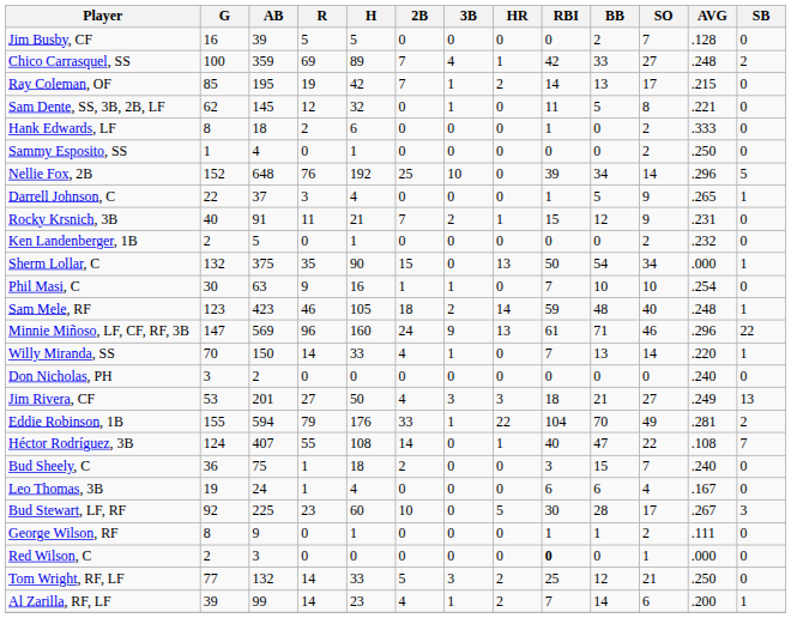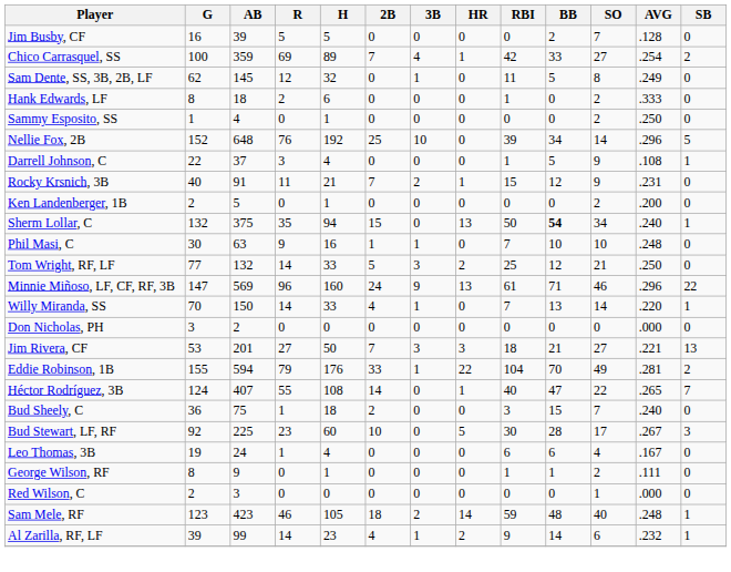 <table class="wikitable sortable">
 <tr>
 <th width="24%">Player</th>
 <th width="6%">G</th>
 <th width="6%">AB</th>
 <th width="6%">R</th>
 <th width="6%">H</th>
 <th width="6%">2B</th>
 <th width="6%">3B</th>
 <th width="6%">HR</th>
 <th width="6%">RBI</th>
 <th width="6%">BB</th>
 <th width="6%">SO</th>
 <th width="6%">AVG</th>
 <th width="6%">SB</th>
 </tr>
 <tr>
 <td><a href='#'>Jim Busby</a>, CF</td>
 <td>16</td>
 <td>39</td>
 <td>5</td>
 <td>5</td>
 <td>0</td>
 <td>0</td>
 <td>0</td>
 <td>0</td>
 <td>2</td>
 <td>7</td>
 <td>.128</td>
 <td>0</td>
 </tr>
 <tr>
 <td><a href='#'>Chico Carrasquel</a>, SS</td>
 <td>100</td>
 <td>359</td>
 <td>69</td>
 <td>89</td>
 <td>7</td>
 <td>4</td>
 <td>1</td>
 <td>42</td>
 <td>33</td>
 <td>27</td>
-<td>.248</td>
+<td>.254</td>
 <td>2</td>
-</tr>
-<tr>
-<td><a href='#'>Ray Coleman</a>, OF</td>
-<td>85</td>
-<td>195</td>
-<td>19</td>
-<td>42</td>
-<td>7</td>
-<td>1</td>
-<td>2</td>
-<td>14</td>
-<td>13</td>
-<td>17</td>
-<td>.215</td>
-<td>0</td>
 </tr>
 <tr>
 <td><a href='#'>Sam Dente</a>, SS, 3B, 2B, LF</td>
 <td>62</td>
 <td>145</td>
 <td>12</td>
 <td>32</td>
 <td>0</td>
 <td>1</td>
 <td>0</td>
 <td>11</td>
 <td>5</td>
 <td>8</td>
-<td>.221</td>
+<td>.249</td>
 <td>0</td>
 </tr>
 <tr>
 <td><a href='#'>Hank Edwards</a>, LF</td>
 <td>8</td>
 <td>18</td>
 <td>2</td>
 <td>6</td>
 <td>0</td>
 <td>0</td>
 <td>0</td>
 <td>1</td>
 <td>0</td>
 <td>2</td>
 <td>.333</td>
 <td>0</td>
 </tr>
 <tr>
 <td><a href='#'>Sammy Esposito</a>, SS</td>
 <td>1</td>
 <td>4</td>
 <td>0</td>
 <td>1</td>
 <td>0</td>
 <td>0</td>
 <td>0</td>
 <td>0</td>
 <td>0</td>
 <td>2</td>
 <td>.250</td>
 <td>0</td>
 </tr>
 <tr>
 <td><a href='#'>Nellie Fox</a>, 2B</td>
 <td>152</td>
 <td>648</td>
 <td>76</td>
 <td>192</td>
 <td>25</td>
 <td>10</td>
 <td>0</td>
 <td>39</td>
 <td>34</td>
 <td>14</td>
 <td>.296</td>
 <td>5</td>
 </tr>
 <tr>
 <td><a href='#'>Darrell Johnson</a>, C</td>
 <td>22</td>
 <td>37</td>
 <td>3</td>
 <td>4</td>
 <td>0</td>
 <td>0</td>
 <td>0</td>
 <td>1</td>
 <td>5</td>
 <td>9</td>
-<td>.265</td>
+<td>.108</td>
 <td>1</td>
 </tr>
 <tr>
 <td><a href='#'>Rocky Krsnich</a>, 3B</td>
 <td>40</td>
 <td>91</td>
 <td>11</td>
 <td>21</td>
 <td>7</td>
 <td>2</td>
 <td>1</td>
 <td>15</td>
 <td>12</td>
 <td>9</td>
 <td>.231</td>
 <td>0</td>
 </tr>
 <tr>
 <td><a href='#'>Ken Landenberger</a>, 1B</td>
 <td>2</td>
 <td>5</td>
 <td>0</td>
 <td>1</td>
 <td>0</td>
 <td>0</td>
 <td>0</td>
 <td>0</td>
 <td>0</td>
 <td>2</td>
-<td>.232</td>
+<td>.200</td>
 <td>0</td>
 </tr>
 <tr>
 <td><a href='#'>Sherm Lollar</a>, C</td>
 <td>132</td>
 <td>375</td>
 <td>35</td>
-<td>90</td>
+<td>94</td>
 <td>15</td>
 <td>0</td>
 <td>13</td>
 <td>50</td>
-<td>54</td>
+<td><strong>54</strong></td>
 <td>34</td>
-<td>.000</td>
+<td>.240</td>
 <td>1</td>
 </tr>
 <tr>
 <td><a href='#'>Phil Masi</a>, C</td>
 <td>30</td>
 <td>63</td>
 <td>9</td>
 <td>16</td>
 <td>1</td>
 <td>1</td>
 <td>0</td>
 <td>7</td>
 <td>10</td>
 <td>10</td>
-<td>.254</td>
+<td>.248</td>
 <td>0</td>
 </tr>
 <tr>
-<td><a href='#'>Sam Mele</a>, RF</td>
-<td>123</td>
-<td>423</td>
-<td>46</td>
-<td>105</td>
-<td>18</td>
+<td><a href='#'>Tom Wright</a>, RF, LF</td>
+<td>77</td>
+<td>132</td>
+<td>14</td>
+<td>33</td>
+<td>5</td>
+<td>3</td>
 <td>2</td>
-<td>14</td>
-<td>59</td>
-<td>48</td>
-<td>40</td>
-<td>.248</td>
-<td>1</td>
+<td>25</td>
+<td>12</td>
+<td>21</td>
+<td>.250</td>
+<td>0</td>
 </tr>
 <tr>
 <td><a href='#'>Minnie Miñoso</a>, LF, CF, RF, 3B</td>
 <td>147</td>
 <td>569</td>
 <td>96</td>
 <td>160</td>
 <td>24</td>
 <td>9</td>
 <td>13</td>
 <td>61</td>
 <td>71</td>
 <td>46</td>
 <td>.296</td>
 <td>22</td>
 </tr>
 <tr>
 <td><a href='#'>Willy Miranda</a>, SS</td>
 <td>70</td>
 <td>150</td>
 <td>14</td>
 <td>33</td>
 <td>4</td>
 <td>1</td>
 <td>0</td>
 <td>7</td>
 <td>13</td>
 <td>14</td>
 <td>.220</td>
 <td>1</td>
 </tr>
 <tr>
 <td><a href='#'>Don Nicholas</a>, PH</td>
 <td>3</td>
 <td>2</td>
 <td>0</td>
 <td>0</td>
 <td>0</td>
 <td>0</td>
 <td>0</td>
 <td>0</td>
 <td>0</td>
 <td>0</td>
-<td>.240</td>
+<td>.000</td>
 <td>0</td>
 </tr>
 <tr>
 <td><a href='#'>Jim Rivera</a>, CF</td>
 <td>53</td>
 <td>201</td>
 <td>27</td>
 <td>50</td>
-<td>4</td>
+<td>7</td>
 <td>3</td>
 <td>3</td>
 <td>18</td>
 <td>21</td>
 <td>27</td>
-<td>.249</td>
+<td>.221</td>
 <td>13</td>
 </tr>
 <tr>
 <td><a href='#'>Eddie Robinson</a>, 1B</td>
 <td>155</td>
 <td>594</td>
 <td>79</td>
 <td>176</td>
 <td>33</td>
 <td>1</td>
 <td>22</td>
 <td>104</td>
 <td>70</td>
 <td>49</td>
 <td>.281</td>
 <td>2</td>
 </tr>
 <tr>
 <td><a href='#'>Héctor Rodríguez</a>, 3B</td>
 <td>124</td>
 <td>407</td>
 <td>55</td>
 <td>108</td>
 <td>14</td>
 <td>0</td>
 <td>1</td>
 <td>40</td>
 <td>47</td>
 <td>22</td>
-<td>.108</td>
+<td>.265</td>
 <td>7</td>
 </tr>
 <tr>
 <td><a href='#'>Bud Sheely</a>, C</td>
 <td>36</td>
 <td>75</td>
 <td>1</td>
 <td>18</td>
 <td>2</td>
 <td>0</td>
 <td>0</td>
 <td>3</td>
 <td>15</td>
 <td>7</td>
 <td>.240</td>
 <td>0</td>
 </tr>
 <tr>
+<td><a href='#'>Bud Stewart</a>, LF, RF</td>
+<td>92</td>
+<td>225</td>
+<td>23</td>
+<td>60</td>
+<td>10</td>
+<td>0</td>
+<td>5</td>
+<td>30</td>
+<td>28</td>
+<td>17</td>
+<td>.267</td>
+<td>3</td>
+</tr>
+<tr>
 <td><a href='#'>Leo Thomas</a>, 3B</td>
 <td>19</td>
 <td>24</td>
 <td>1</td>
 <td>4</td>
 <td>0</td>
 <td>0</td>
 <td>0</td>
 <td>6</td>
 <td>6</td>
 <td>4</td>
 <td>.167</td>
 <td>0</td>
-</tr>
-<tr>
-<td><a href='#'>Bud Stewart</a>, LF, RF</td>
-<td>92</td>
-<td>225</td>
-<td>23</td>
-<td>60</td>
-<td>10</td>
-<td>0</td>
-<td>5</td>
-<td>30</td>
-<td>28</td>
-<td>17</td>
-<td>.267</td>
-<td>3</td>
 </tr>
 <tr>
 <td><a href='#'>George Wilson</a>, RF</td>
 <td>8</td>
 <td>9</td>
 <td>0</td>
 <td>1</td>
 <td>0</td>
 <td>0</td>
 <td>0</td>
 <td>1</td>
 <td>1</td>
 <td>2</td>
 <td>.111</td>
 <td>0</td>
 </tr>
 <tr>
 <td><a href='#'>Red Wilson</a>, C</td>
 <td>2</td>
 <td>3</td>
 <td>0</td>
 <td>0</td>
 <td>0</td>
 <td>0</td>
 <td>0</td>
-<td><strong>0</strong></td>
+<td>0</td>
 <td>0</td>
 <td>1</td>
 <td>.000</td>
 <td>0</td>
 </tr>
 <tr>
-<td><a href='#'>Tom Wright</a>, RF, LF</td>
-<td>77</td>
-<td>132</td>
+<td><a href='#'>Sam Mele</a>, RF</td>
+<td>123</td>
+<td>423</td>
+<td>46</td>
+<td>105</td>
+<td>18</td>
+<td>2</td>
 <td>14</td>
-<td>33</td>
-<td>5</td>
-<td>3</td>
-<td>2</td>
-<td>25</td>
-<td>12</td>
-<td>21</td>
-<td>.250</td>
-<td>0</td>
+<td>59</td>
+<td>48</td>
+<td>40</td>
+<td>.248</td>
+<td>1</td>
 </tr>
 <tr>
 <td><a href='#'>Al Zarilla</a>, RF, LF</td>
 <td>39</td>
 <td>99</td>
 <td>14</td>
 <td>23</td>
 <td>4</td>
 <td>1</td>
 <td>2</td>
-<td>7</td>
+<td>9</td>
 <td>14</td>
 <td>6</td>
-<td>.200</td>
+<td>.232</td>
 <td>1</td>
 </tr>
 <tr>
 </tr>
 </table>
